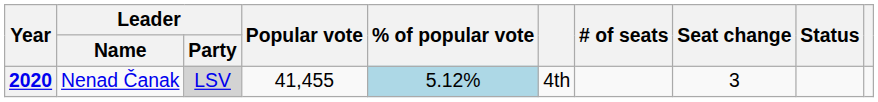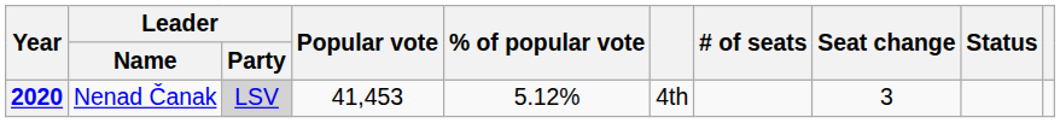 <table class="wikitable" style="text-align:center">
 <tr>
 <th rowspan="2">Year</th>
 <th colspan="2">Leader</th>
 <th rowspan="2">Popular vote</th>
 <th rowspan="2">% of popular vote</th>
 <th rowspan="2"></th>
 <th rowspan="2"># of seats</th>
 <th rowspan="2">Seat change</th>
 <th rowspan="2">Status</th>
 <th rowspan="2"></th>
 </tr>
 <tr>
 <th>Name</th>
 <th>Party</th>
 </tr>
 <tr>
 <th><a href='#'>2020</a></th>
 <td><a href='#'>Nenad Čanak</a></td>
 <td style="background: lightgrey;"><a href='#'>LSV</a></td>
-<td>41,455</td>
-<td style="background: lightblue;">5.12%</td>
+<td>41,453</td>
+<td>5.12%</td>
 <td> 4th</td>
 <td></td>
 <td> 3</td>
 <td></td>
 <td></td>
 </tr>
 </table>
